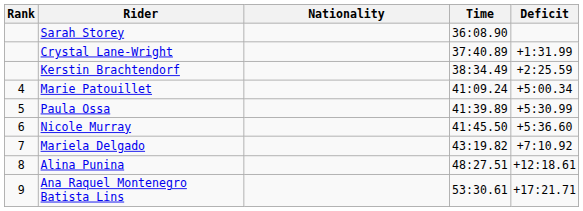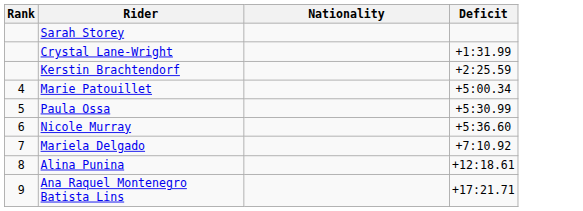 <table class="wikitable sortable" style="text-align:center">
 <tr style="background:#efefef;">
 <th width="30">Rank</th>
 <th width="225">Rider</th>
 <th width="225">Nationality</th>
-<th width="55">Time</th>
 <th width="55">Deficit</th>
 </tr>
 <tr>
 <td></td>
 <td align="left"><a href='#'>Sarah Storey</a></td>
 <td align="left"></td>
-<td>36:08.90</td>
 <td></td>
 </tr>
 <tr>
 <td></td>
 <td align="left"><a href='#'>Crystal Lane-Wright</a></td>
 <td align="left"></td>
-<td>37:40.89</td>
 <td>+1:31.99</td>
 </tr>
 <tr>
 <td></td>
 <td align="left"><a href='#'>Kerstin Brachtendorf</a></td>
 <td align="left"></td>
-<td>38:34.49</td>
 <td>+2:25.59</td>
 </tr>
 <tr>
 <td>4</td>
 <td align="left"><a href='#'>Marie Patouillet</a></td>
 <td align="left"></td>
-<td>41:09.24</td>
 <td>+5:00.34</td>
 </tr>
 <tr>
 <td>5</td>
 <td align="left"><a href='#'>Paula Ossa</a></td>
 <td align="left"></td>
-<td>41:39.89</td>
 <td>+5:30.99</td>
 </tr>
 <tr>
 <td>6</td>
 <td align="left"><a href='#'>Nicole Murray</a></td>
 <td align="left"></td>
-<td>41:45.50</td>
 <td>+5:36.60</td>
 </tr>
 <tr>
 <td>7</td>
 <td align="left"><a href='#'>Mariela Delgado</a></td>
 <td align="left"></td>
-<td>43:19.82</td>
 <td>+7:10.92</td>
 </tr>
 <tr>
 <td>8</td>
 <td align="left"><a href='#'>Alina Punina</a></td>
 <td align="left"></td>
-<td>48:27.51</td>
 <td>+12:18.61</td>
 </tr>
 <tr>
 <td>9</td>
 <td align="left"><a href='#'>Ana Raquel Montenegro Batista Lins</a></td>
 <td align="left"></td>
-<td>53:30.61</td>
 <td>+17:21.71</td>
 </tr>
 </table>
